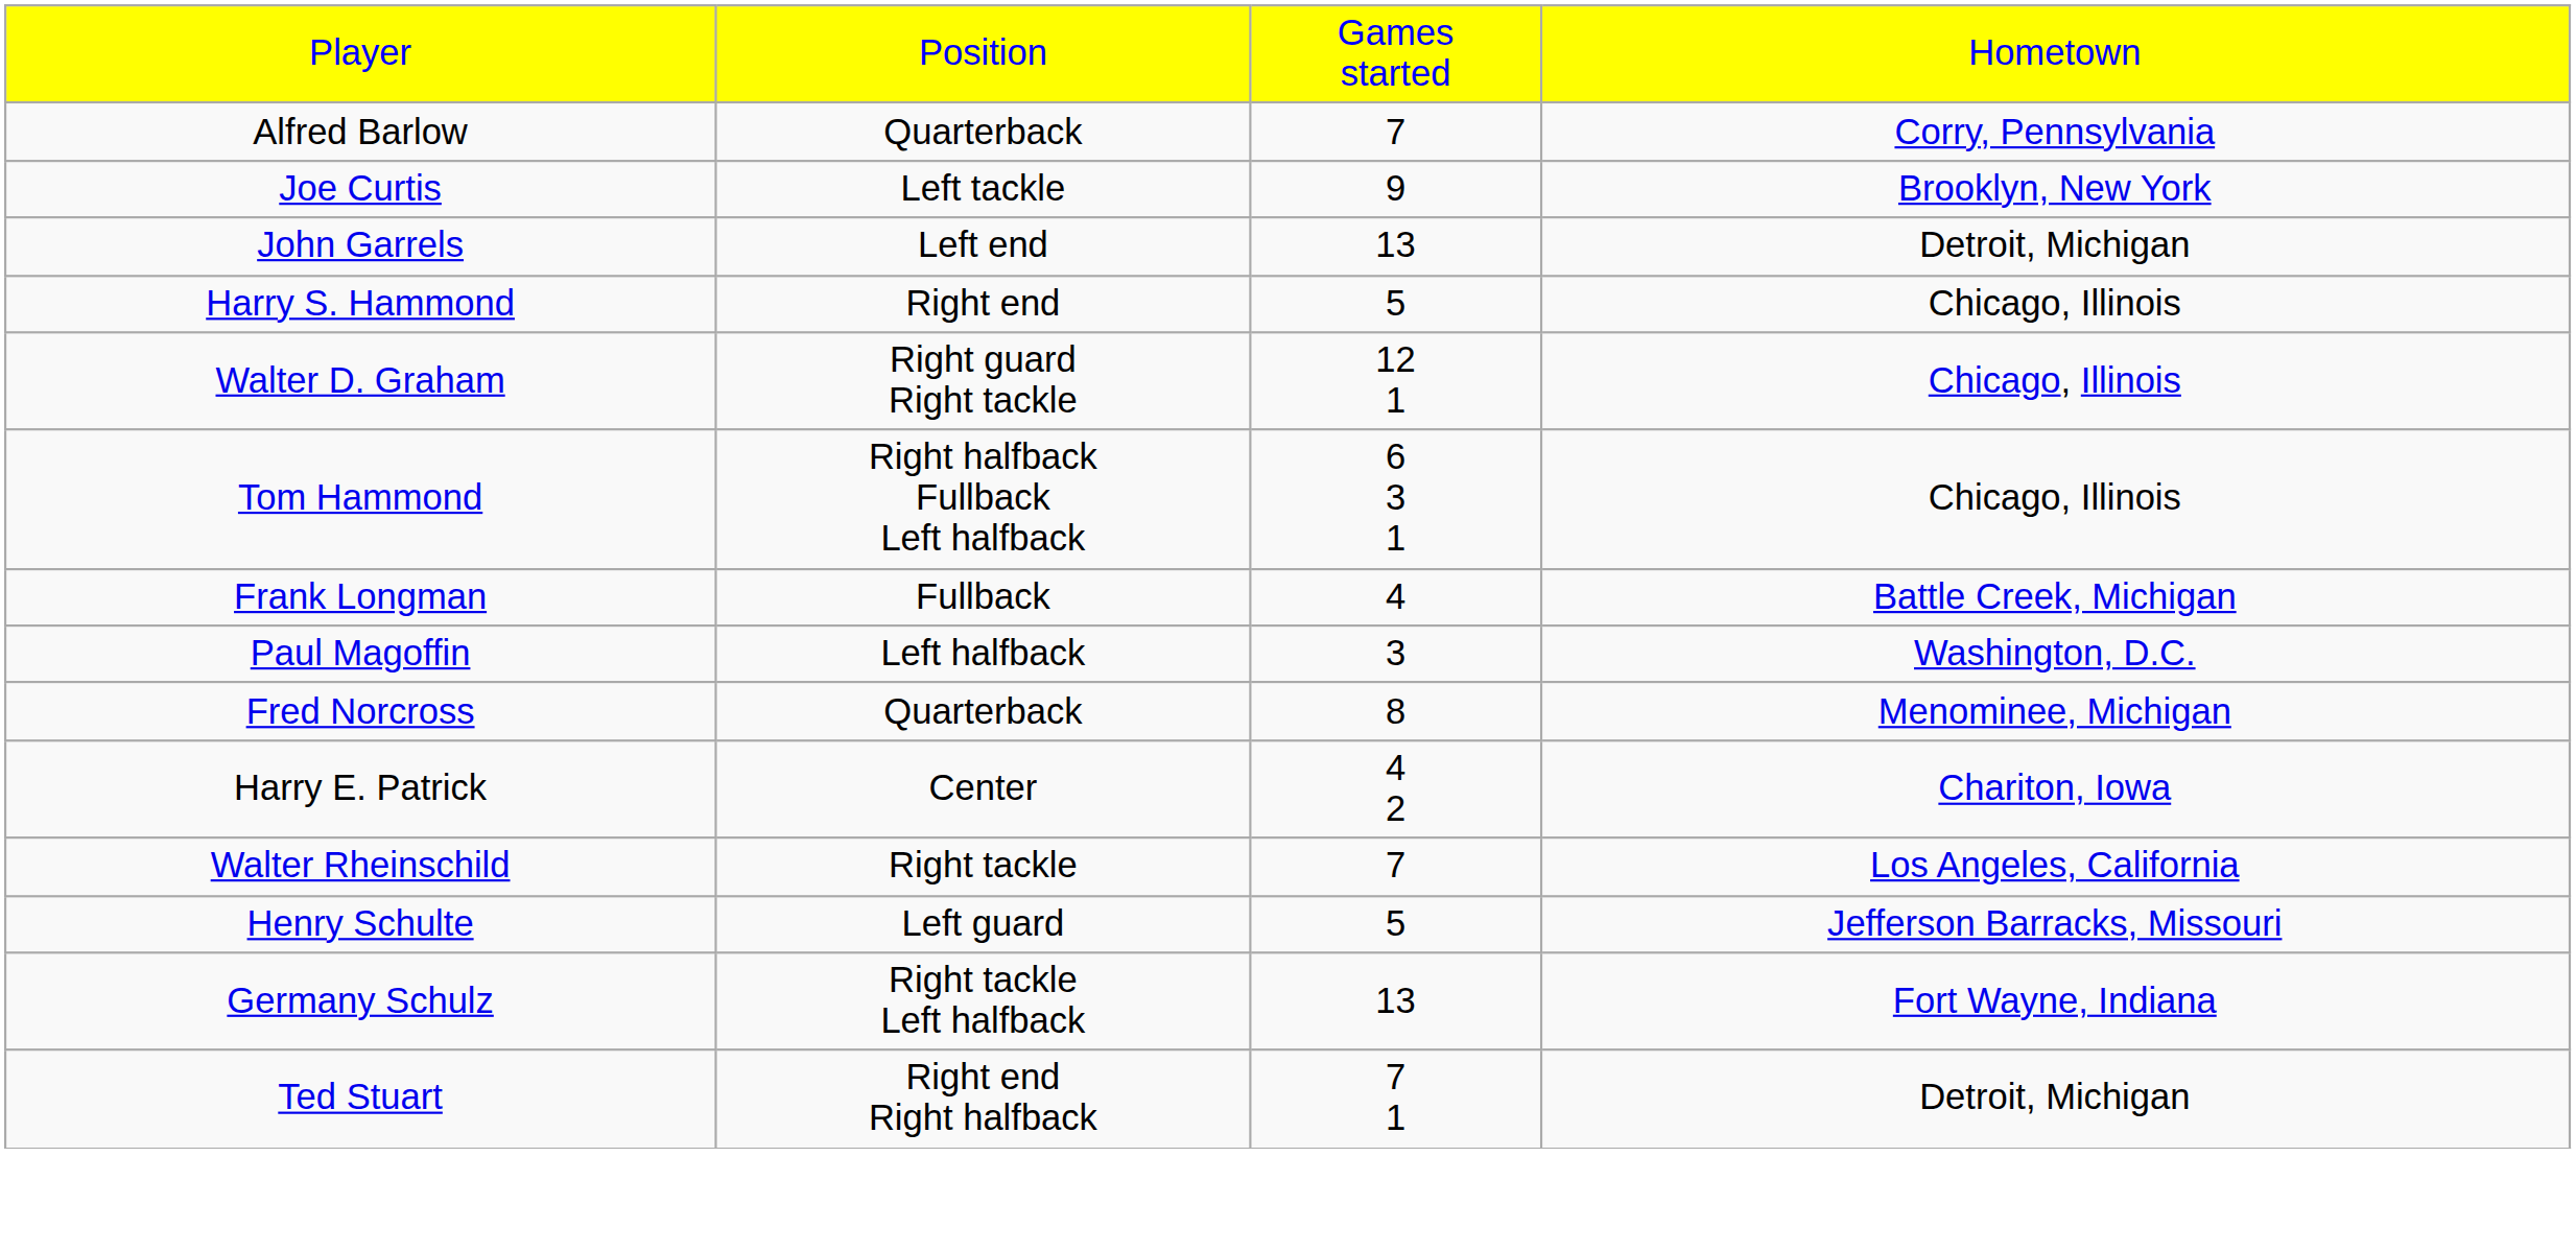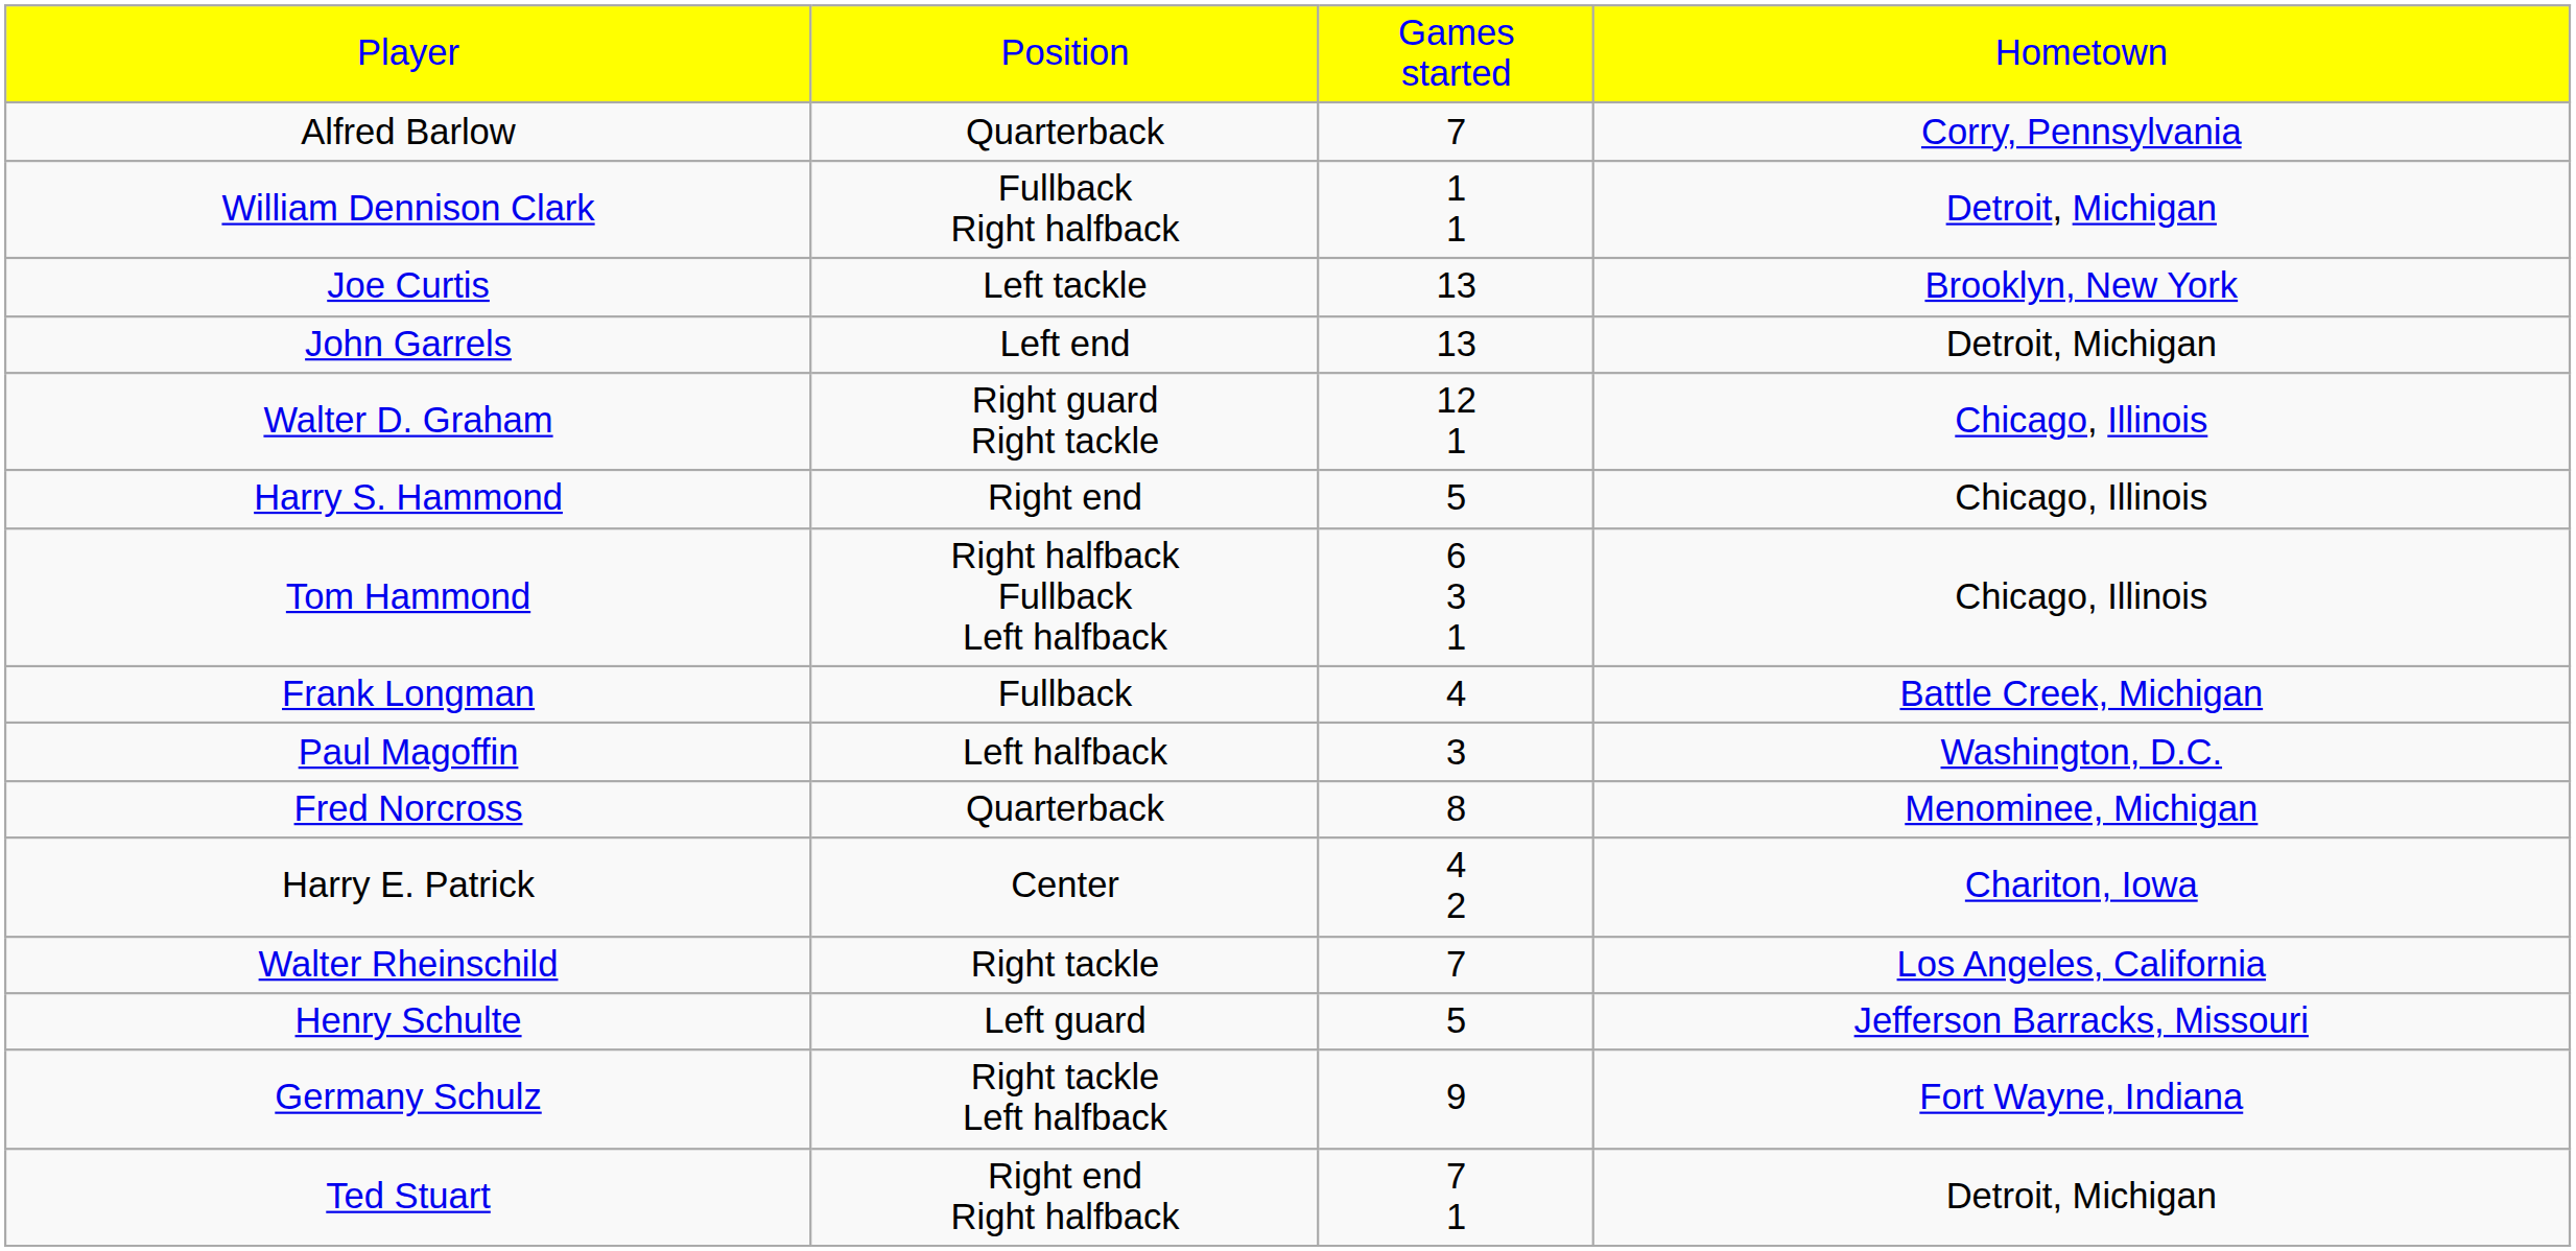 <table class="wikitable" width="90%">
 <tr align="center"  style="background:yellow;color:blue;">
 <td>Player</td>
 <td>Position</td>
 <td>Games<br>started</td>
 <td>Hometown</td>
 </tr>
 <tr align="center" bgcolor="">
 <td>Alfred Barlow</td>
 <td>Quarterback</td>
 <td>7</td>
 <td><a href='#'>Corry, Pennsylvania</a></td>
 </tr>
 <tr align="center" bgcolor="">
+<td><a href='#'>William Dennison Clark</a></td>
+<td>Fullback<br>Right halfback</td>
+<td>1<br>1</td>
+<td><a href='#'>Detroit</a>, <a href='#'>Michigan</a></td>
+</tr>
+<tr align="center" bgcolor="">
 <td><a href='#'>Joe Curtis</a></td>
 <td>Left tackle</td>
-<td>9</td>
+<td>13</td>
 <td><a href='#'>Brooklyn, New York</a></td>
 </tr>
 <tr align="center" bgcolor="">
 <td><a href='#'>John Garrels</a></td>
 <td>Left end</td>
 <td>13</td>
 <td>Detroit, Michigan</td>
 </tr>
 <tr align="center" bgcolor="">
+<td><a href='#'>Walter D. Graham</a></td>
+<td>Right guard<br>Right tackle</td>
+<td>12<br>1</td>
+<td><a href='#'>Chicago</a>, <a href='#'>Illinois</a></td>
+</tr>
+<tr align="center" bgcolor="">
 <td><a href='#'>Harry S. Hammond</a></td>
 <td>Right end</td>
 <td>5</td>
 <td>Chicago, Illinois</td>
-</tr>
-<tr align="center" bgcolor="">
-<td><a href='#'>Walter D. Graham</a></td>
-<td>Right guard<br>Right tackle</td>
-<td>12<br>1</td>
-<td><a href='#'>Chicago</a>, <a href='#'>Illinois</a></td>
 </tr>
 <tr align="center" bgcolor="">
 <td><a href='#'>Tom Hammond</a></td>
 <td>Right halfback<br>Fullback<br>Left halfback</td>
 <td>6<br>3<br>1</td>
 <td>Chicago, Illinois</td>
 </tr>
 <tr align="center" bgcolor="">
 <td><a href='#'>Frank Longman</a></td>
 <td>Fullback</td>
 <td>4</td>
 <td><a href='#'>Battle Creek, Michigan</a></td>
 </tr>
 <tr align="center" bgcolor="">
 <td><a href='#'>Paul Magoffin</a></td>
 <td>Left halfback</td>
 <td>3</td>
 <td><a href='#'>Washington, D.C.</a></td>
 </tr>
 <tr align="center" bgcolor="">
 <td><a href='#'>Fred Norcross</a></td>
 <td>Quarterback</td>
 <td>8</td>
 <td><a href='#'>Menominee, Michigan</a></td>
 </tr>
 <tr align="center" bgcolor="">
 <td>Harry E. Patrick</td>
 <td>Center</td>
 <td>4<br>2</td>
 <td><a href='#'>Chariton, Iowa</a></td>
 </tr>
 <tr align="center" bgcolor="">
 <td><a href='#'>Walter Rheinschild</a></td>
 <td>Right tackle</td>
 <td>7</td>
 <td><a href='#'>Los Angeles, California</a></td>
 </tr>
 <tr align="center" bgcolor="">
 <td><a href='#'>Henry Schulte</a></td>
 <td>Left guard</td>
 <td>5</td>
 <td><a href='#'>Jefferson Barracks, Missouri</a></td>
 </tr>
 <tr align="center" bgcolor="">
 <td><a href='#'>Germany Schulz</a></td>
 <td>Right tackle<br>Left halfback</td>
-<td>13</td>
+<td>9</td>
 <td><a href='#'>Fort Wayne, Indiana</a></td>
 </tr>
 <tr align="center" bgcolor="">
 <td><a href='#'>Ted Stuart</a></td>
 <td>Right end<br>Right halfback</td>
 <td>7<br>1</td>
 <td>Detroit, Michigan</td>
 </tr>
 <tr align="center" bgcolor="">
 </tr>
 </table>
